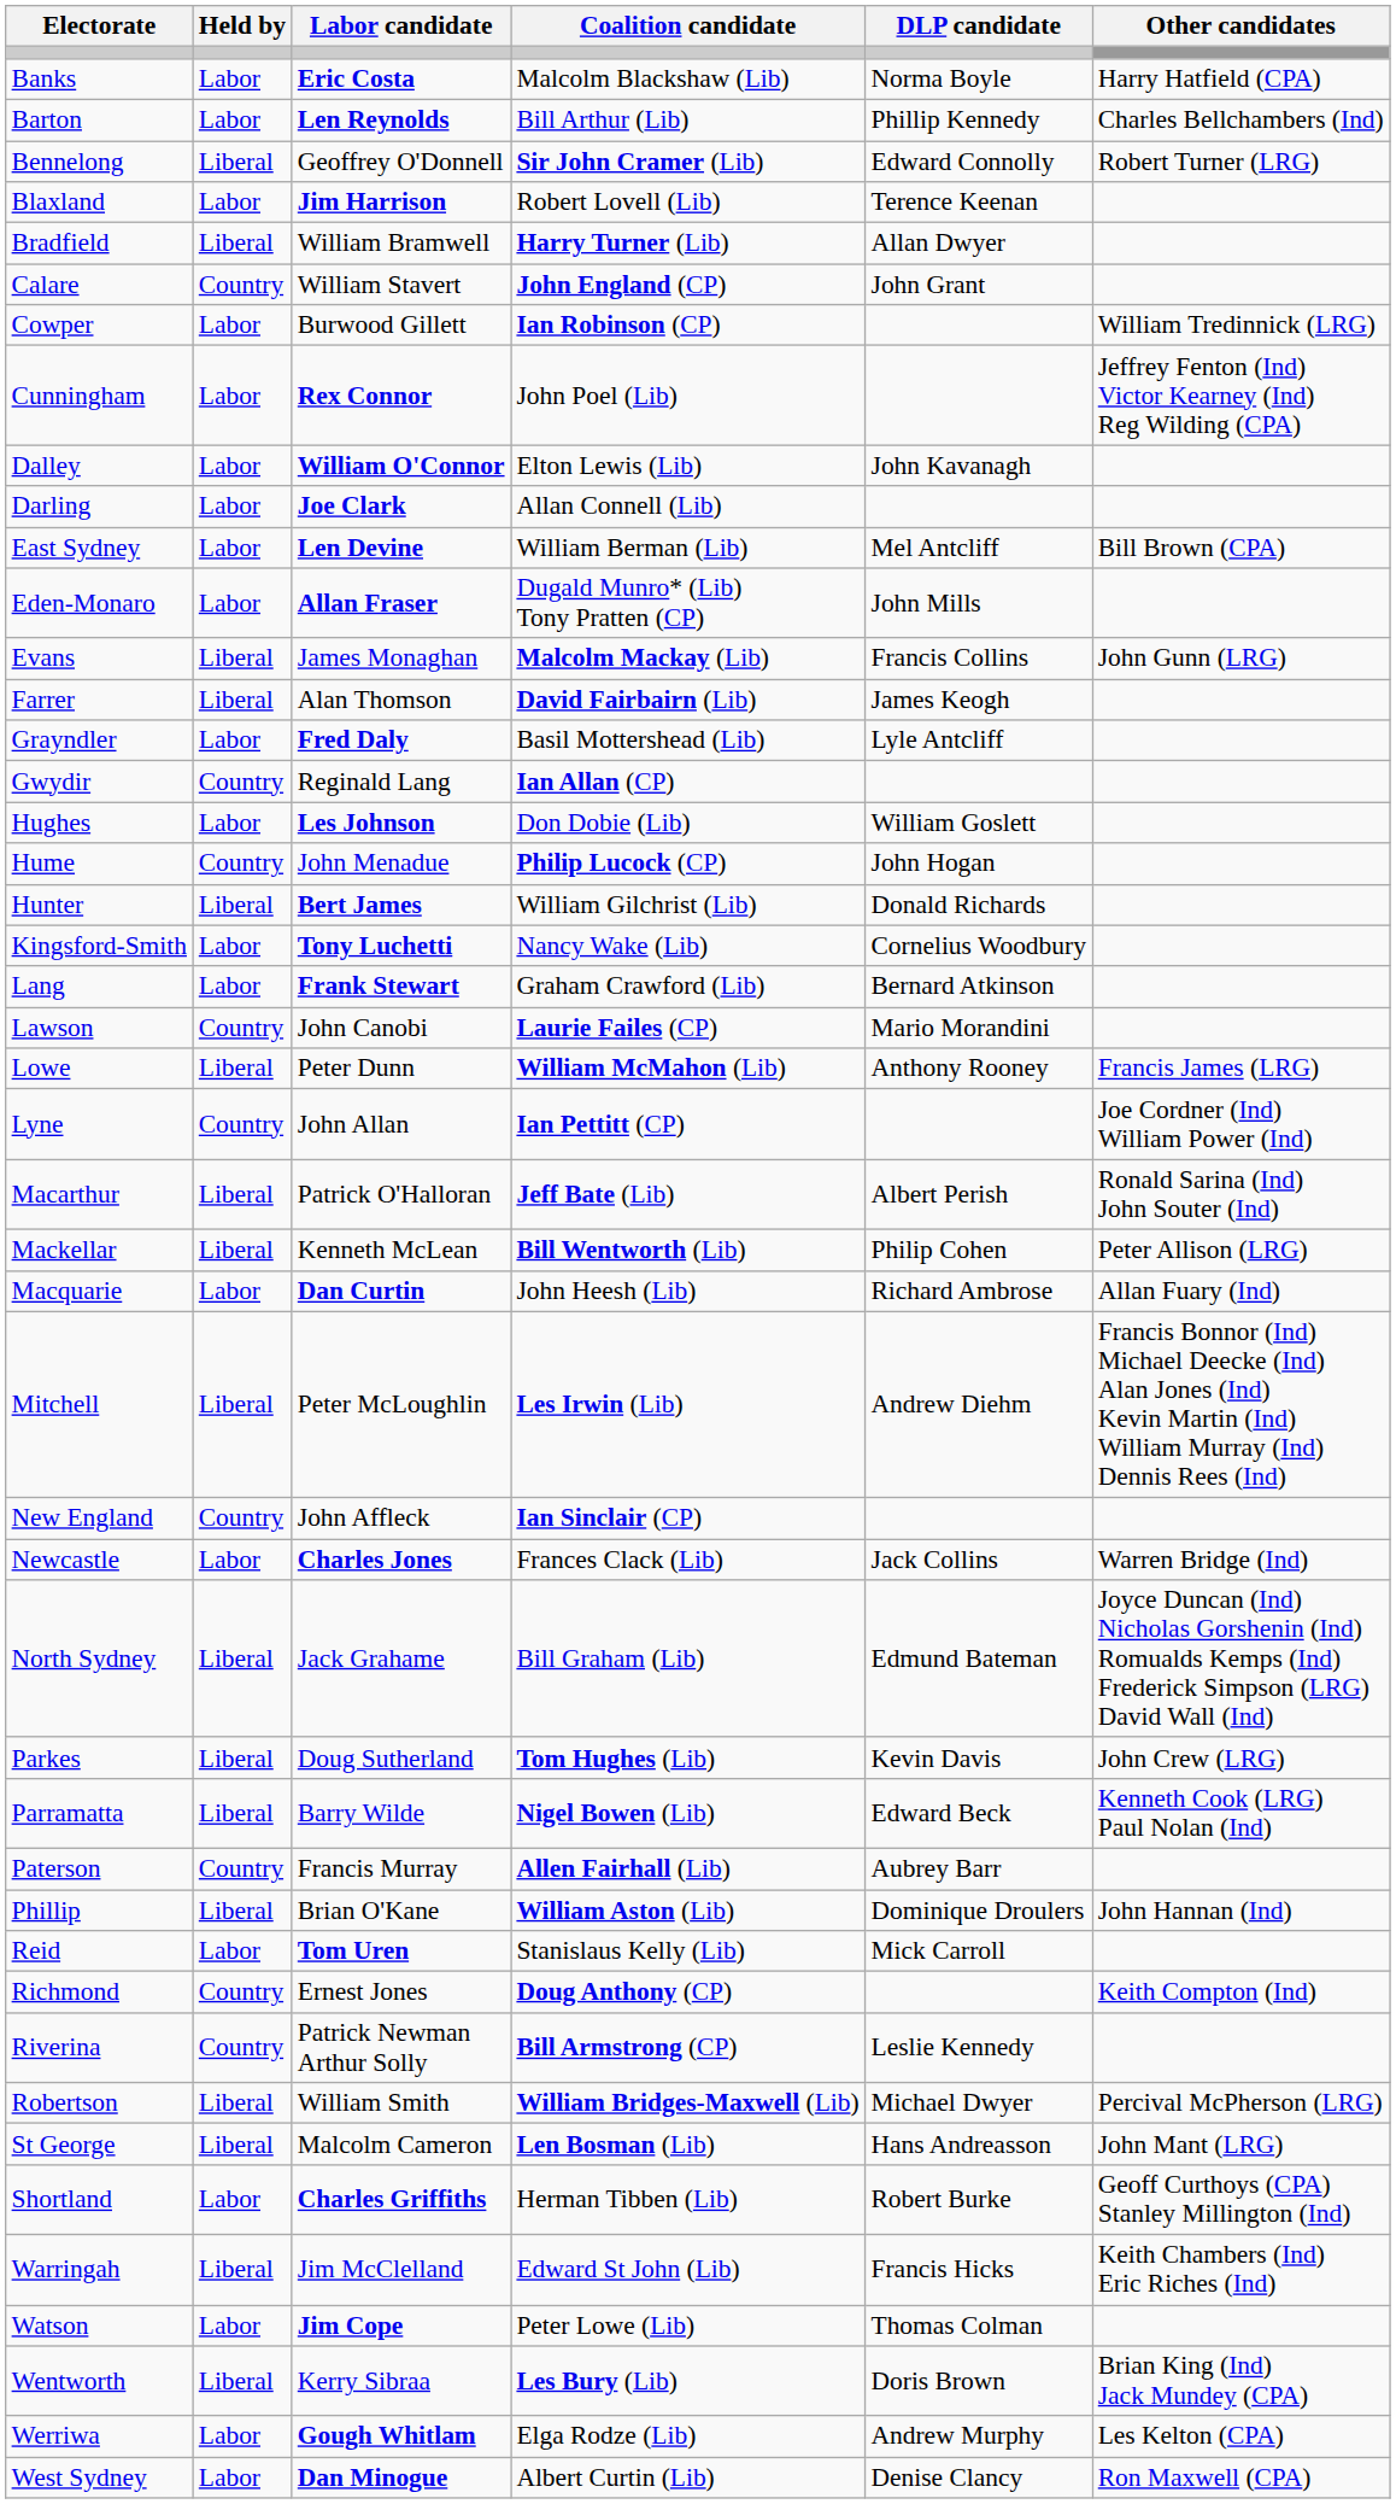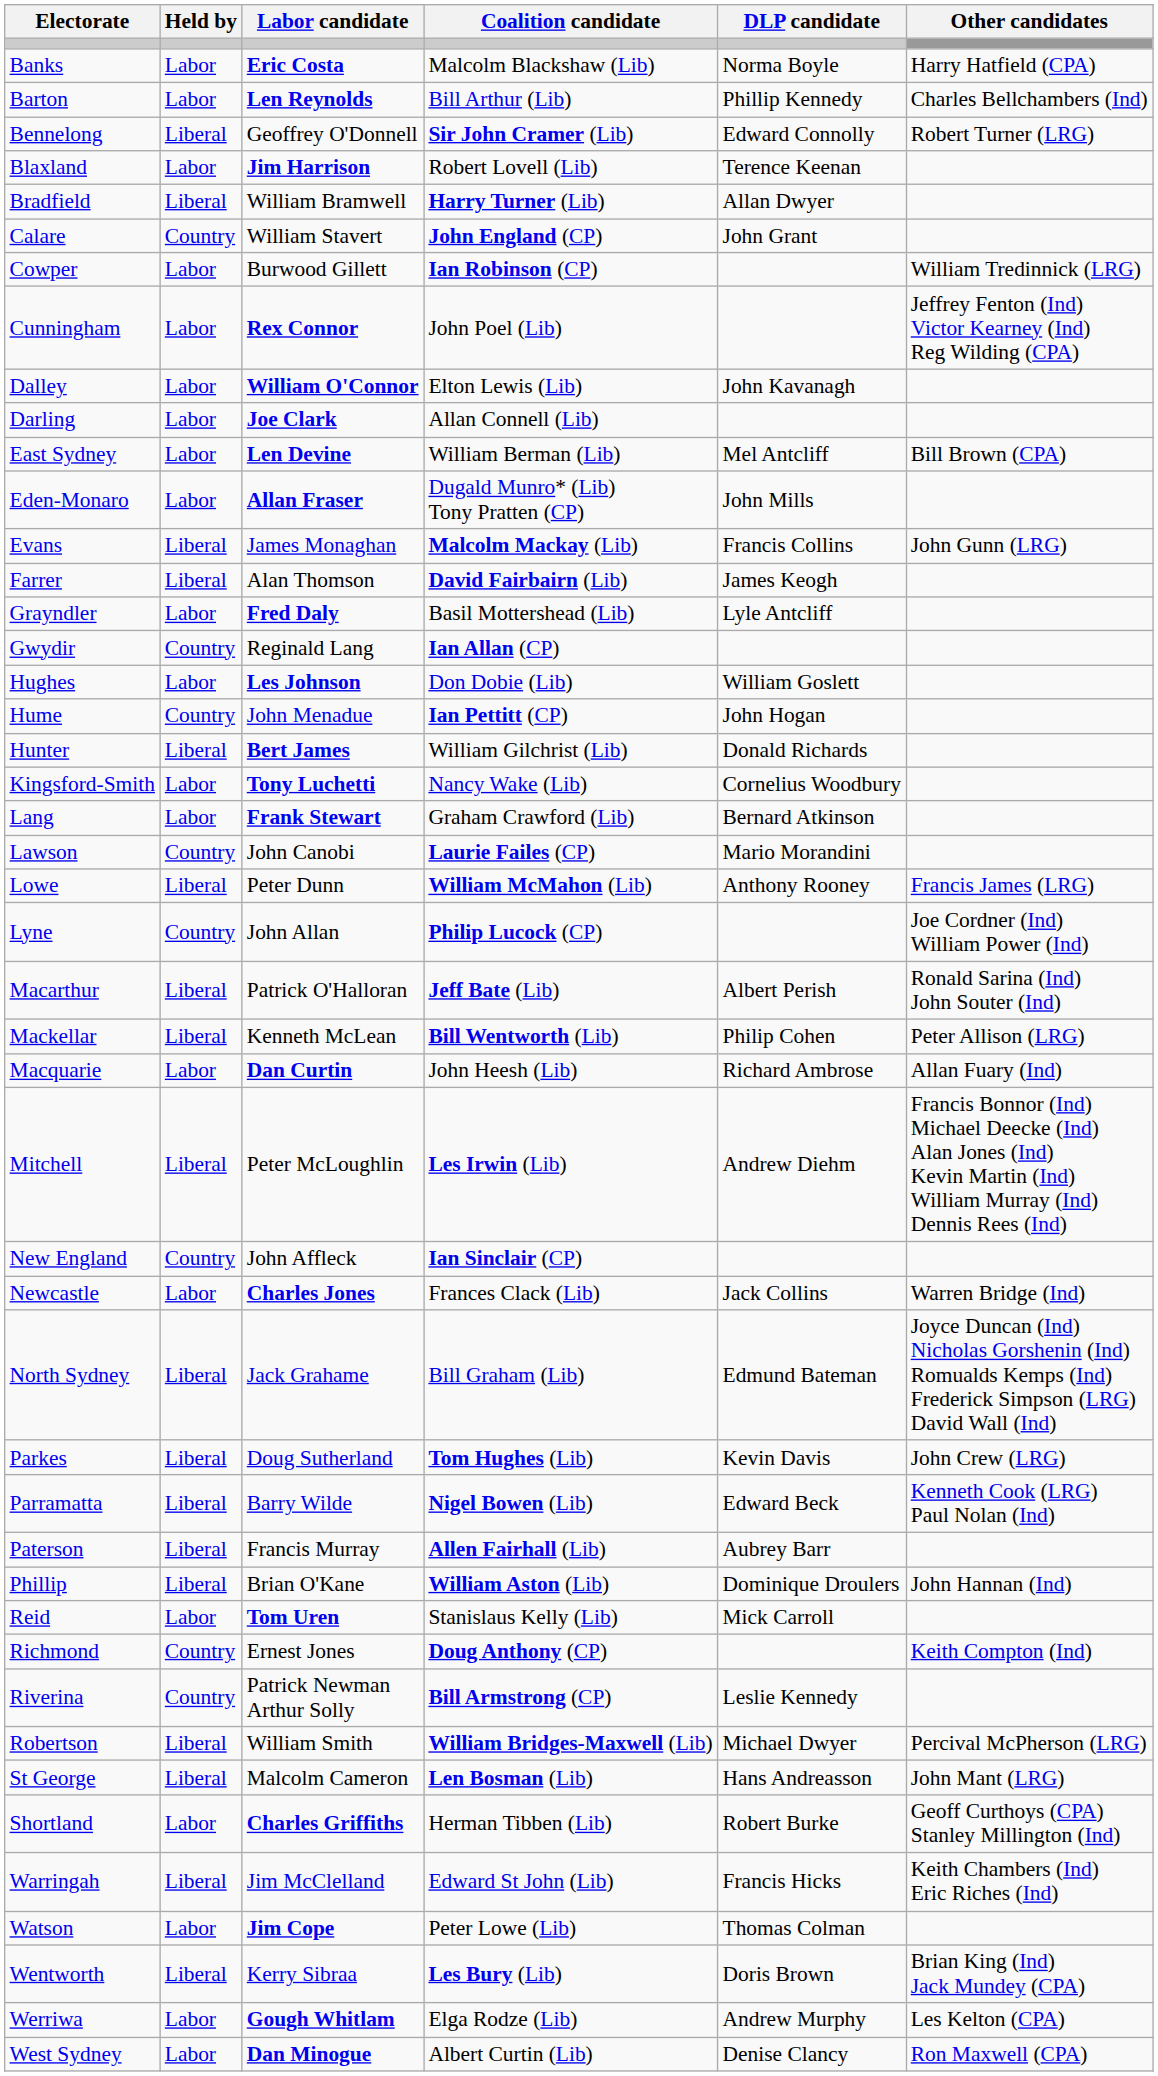 <table class="wikitable">
 <tr>
 <th>Electorate</th>
 <th>Held by</th>
 <th><a href='#'>Labor</a> candidate</th>
 <th><a href='#'>Coalition</a> candidate</th>
 <th><a href='#'>DLP</a> candidate</th>
 <th>Other candidates</th>
 </tr>
 <tr bgcolor="#cccccc">
 <td></td>
 <td></td>
 <td></td>
 <td></td>
 <td></td>
 <td bgcolor="#999999"></td>
 </tr>
 <tr>
 <td><a href='#'>Banks</a></td>
 <td><a href='#'>Labor</a></td>
 <td><strong><a href='#'>Eric Costa</a></strong></td>
 <td>Malcolm Blackshaw (<a href='#'>Lib</a>)</td>
 <td>Norma Boyle</td>
 <td>Harry Hatfield (<a href='#'>CPA</a>)</td>
 </tr>
 <tr>
 <td><a href='#'>Barton</a></td>
 <td><a href='#'>Labor</a></td>
 <td><strong><a href='#'>Len Reynolds</a></strong></td>
 <td><a href='#'>Bill Arthur</a> (<a href='#'>Lib</a>)</td>
 <td>Phillip Kennedy</td>
 <td>Charles Bellchambers (<a href='#'>Ind</a>)</td>
 </tr>
 <tr>
 <td><a href='#'>Bennelong</a></td>
 <td><a href='#'>Liberal</a></td>
 <td>Geoffrey O'Donnell</td>
 <td><strong><a href='#'>Sir John Cramer</a></strong> (<a href='#'>Lib</a>)</td>
 <td>Edward Connolly</td>
 <td>Robert Turner (<a href='#'>LRG</a>)</td>
 </tr>
 <tr>
 <td><a href='#'>Blaxland</a></td>
 <td><a href='#'>Labor</a></td>
 <td><strong><a href='#'>Jim Harrison</a></strong></td>
 <td>Robert Lovell (<a href='#'>Lib</a>)</td>
 <td>Terence Keenan</td>
 <td></td>
 </tr>
 <tr>
 <td><a href='#'>Bradfield</a></td>
 <td><a href='#'>Liberal</a></td>
 <td>William Bramwell</td>
 <td><strong><a href='#'>Harry Turner</a></strong> (<a href='#'>Lib</a>)</td>
 <td>Allan Dwyer</td>
 <td></td>
 </tr>
 <tr>
 <td><a href='#'>Calare</a></td>
 <td><a href='#'>Country</a></td>
 <td>William Stavert</td>
 <td><strong><a href='#'>John England</a></strong> (<a href='#'>CP</a>)</td>
 <td>John Grant</td>
 <td></td>
 </tr>
 <tr>
 <td><a href='#'>Cowper</a></td>
 <td><a href='#'>Labor</a></td>
 <td>Burwood Gillett</td>
 <td><strong><a href='#'>Ian Robinson</a></strong> (<a href='#'>CP</a>)</td>
 <td></td>
 <td>William Tredinnick (<a href='#'>LRG</a>)</td>
 </tr>
 <tr>
 <td><a href='#'>Cunningham</a></td>
 <td><a href='#'>Labor</a></td>
 <td><strong><a href='#'>Rex Connor</a></strong></td>
 <td>John Poel (<a href='#'>Lib</a>)</td>
 <td></td>
 <td>Jeffrey Fenton (<a href='#'>Ind</a>)<br><a href='#'>Victor Kearney</a> (<a href='#'>Ind</a>)<br>Reg Wilding (<a href='#'>CPA</a>)</td>
 </tr>
 <tr>
 <td><a href='#'>Dalley</a></td>
 <td><a href='#'>Labor</a></td>
 <td><strong><a href='#'>William O'Connor</a></strong></td>
 <td>Elton Lewis (<a href='#'>Lib</a>)</td>
 <td>John Kavanagh</td>
 <td></td>
 </tr>
 <tr>
 <td><a href='#'>Darling</a></td>
 <td><a href='#'>Labor</a></td>
 <td><strong><a href='#'>Joe Clark</a></strong></td>
 <td>Allan Connell (<a href='#'>Lib</a>)</td>
 <td></td>
 <td></td>
 </tr>
 <tr>
 <td><a href='#'>East Sydney</a></td>
 <td><a href='#'>Labor</a></td>
 <td><strong><a href='#'>Len Devine</a></strong></td>
 <td>William Berman (<a href='#'>Lib</a>)</td>
 <td>Mel Antcliff</td>
 <td>Bill Brown (<a href='#'>CPA</a>)</td>
 </tr>
 <tr>
 <td><a href='#'>Eden-Monaro</a></td>
 <td><a href='#'>Labor</a></td>
 <td><strong><a href='#'>Allan Fraser</a></strong></td>
 <td><a href='#'>Dugald Munro</a>* (<a href='#'>Lib</a>)<br>Tony Pratten (<a href='#'>CP</a>)</td>
 <td>John Mills</td>
 <td></td>
 </tr>
 <tr>
 <td><a href='#'>Evans</a></td>
 <td><a href='#'>Liberal</a></td>
 <td><a href='#'>James Monaghan</a></td>
 <td><strong><a href='#'>Malcolm Mackay</a></strong> (<a href='#'>Lib</a>)</td>
 <td>Francis Collins</td>
 <td>John Gunn (<a href='#'>LRG</a>)</td>
 </tr>
 <tr>
 <td><a href='#'>Farrer</a></td>
 <td><a href='#'>Liberal</a></td>
 <td>Alan Thomson</td>
 <td><strong><a href='#'>David Fairbairn</a></strong> (<a href='#'>Lib</a>)</td>
 <td>James Keogh</td>
 <td></td>
 </tr>
 <tr>
 <td><a href='#'>Grayndler</a></td>
 <td><a href='#'>Labor</a></td>
 <td><strong><a href='#'>Fred Daly</a></strong></td>
 <td>Basil Mottershead (<a href='#'>Lib</a>)</td>
 <td>Lyle Antcliff</td>
 <td></td>
 </tr>
 <tr>
 <td><a href='#'>Gwydir</a></td>
 <td><a href='#'>Country</a></td>
 <td>Reginald Lang</td>
 <td><strong><a href='#'>Ian Allan</a></strong> (<a href='#'>CP</a>)</td>
 <td></td>
 <td></td>
 </tr>
 <tr>
 <td><a href='#'>Hughes</a></td>
 <td><a href='#'>Labor</a></td>
 <td><strong><a href='#'>Les Johnson</a></strong></td>
 <td><a href='#'>Don Dobie</a> (<a href='#'>Lib</a>)</td>
 <td>William Goslett</td>
 <td></td>
 </tr>
 <tr>
 <td><a href='#'>Hume</a></td>
 <td><a href='#'>Country</a></td>
 <td><a href='#'>John Menadue</a></td>
-<td><strong><a href='#'>Philip Lucock</a></strong> (<a href='#'>CP</a>)</td>
+<td><strong><a href='#'>Ian Pettitt</a></strong> (<a href='#'>CP</a>)</td>
 <td>John Hogan</td>
 <td></td>
 </tr>
 <tr>
 <td><a href='#'>Hunter</a></td>
 <td><a href='#'>Liberal</a></td>
 <td><strong><a href='#'>Bert James</a></strong></td>
 <td>William Gilchrist (<a href='#'>Lib</a>)</td>
 <td>Donald Richards</td>
 <td></td>
 </tr>
 <tr>
 <td><a href='#'>Kingsford-Smith</a></td>
 <td><a href='#'>Labor</a></td>
 <td><strong><a href='#'>Tony Luchetti</a></strong></td>
 <td><a href='#'>Nancy Wake</a> (<a href='#'>Lib</a>)</td>
 <td>Cornelius Woodbury</td>
 <td></td>
 </tr>
 <tr>
 <td><a href='#'>Lang</a></td>
 <td><a href='#'>Labor</a></td>
 <td><strong><a href='#'>Frank Stewart</a></strong></td>
 <td>Graham Crawford (<a href='#'>Lib</a>)</td>
 <td>Bernard Atkinson</td>
 <td></td>
 </tr>
 <tr>
 <td><a href='#'>Lawson</a></td>
 <td><a href='#'>Country</a></td>
 <td>John Canobi</td>
 <td><strong><a href='#'>Laurie Failes</a></strong> (<a href='#'>CP</a>)</td>
 <td>Mario Morandini</td>
 <td></td>
 </tr>
 <tr>
 <td><a href='#'>Lowe</a></td>
 <td><a href='#'>Liberal</a></td>
 <td>Peter Dunn</td>
 <td><strong><a href='#'>William McMahon</a></strong> (<a href='#'>Lib</a>)</td>
 <td>Anthony Rooney</td>
 <td><a href='#'>Francis James</a> (<a href='#'>LRG</a>)</td>
 </tr>
 <tr>
 <td><a href='#'>Lyne</a></td>
 <td><a href='#'>Country</a></td>
 <td>John Allan</td>
-<td><strong><a href='#'>Ian Pettitt</a></strong> (<a href='#'>CP</a>)</td>
+<td><strong><a href='#'>Philip Lucock</a></strong> (<a href='#'>CP</a>)</td>
 <td></td>
 <td>Joe Cordner (<a href='#'>Ind</a>)<br>William Power (<a href='#'>Ind</a>)</td>
 </tr>
 <tr>
 <td><a href='#'>Macarthur</a></td>
 <td><a href='#'>Liberal</a></td>
 <td>Patrick O'Halloran</td>
 <td><strong><a href='#'>Jeff Bate</a></strong> (<a href='#'>Lib</a>)</td>
 <td>Albert Perish</td>
 <td>Ronald Sarina (<a href='#'>Ind</a>)<br>John Souter (<a href='#'>Ind</a>)</td>
 </tr>
 <tr>
 <td><a href='#'>Mackellar</a></td>
 <td><a href='#'>Liberal</a></td>
 <td>Kenneth McLean</td>
 <td><strong><a href='#'>Bill Wentworth</a></strong> (<a href='#'>Lib</a>)</td>
 <td>Philip Cohen</td>
 <td>Peter Allison (<a href='#'>LRG</a>)</td>
 </tr>
 <tr>
 <td><a href='#'>Macquarie</a></td>
 <td><a href='#'>Labor</a></td>
 <td><strong><a href='#'>Dan Curtin</a></strong></td>
 <td>John Heesh (<a href='#'>Lib</a>)</td>
 <td>Richard Ambrose</td>
 <td>Allan Fuary (<a href='#'>Ind</a>)</td>
 </tr>
 <tr>
 <td><a href='#'>Mitchell</a></td>
 <td><a href='#'>Liberal</a></td>
 <td>Peter McLoughlin</td>
 <td><strong><a href='#'>Les Irwin</a></strong> (<a href='#'>Lib</a>)</td>
 <td>Andrew Diehm</td>
 <td>Francis Bonnor (<a href='#'>Ind</a>)<br>Michael Deecke (<a href='#'>Ind</a>)<br>Alan Jones (<a href='#'>Ind</a>)<br>Kevin Martin (<a href='#'>Ind</a>)<br>William Murray (<a href='#'>Ind</a>)<br>Dennis Rees (<a href='#'>Ind</a>)</td>
 </tr>
 <tr>
 <td><a href='#'>New England</a></td>
 <td><a href='#'>Country</a></td>
 <td>John Affleck</td>
 <td><strong><a href='#'>Ian Sinclair</a></strong> (<a href='#'>CP</a>)</td>
 <td></td>
 <td></td>
 </tr>
 <tr>
 <td><a href='#'>Newcastle</a></td>
 <td><a href='#'>Labor</a></td>
 <td><strong><a href='#'>Charles Jones</a></strong></td>
 <td>Frances Clack (<a href='#'>Lib</a>)</td>
 <td>Jack Collins</td>
 <td>Warren Bridge (<a href='#'>Ind</a>)</td>
 </tr>
 <tr>
 <td><a href='#'>North Sydney</a></td>
 <td><a href='#'>Liberal</a></td>
 <td><a href='#'>Jack Grahame</a></td>
 <td><a href='#'>Bill Graham</a> (<a href='#'>Lib</a>)</td>
 <td>Edmund Bateman</td>
 <td>Joyce Duncan (<a href='#'>Ind</a>)<br><a href='#'>Nicholas Gorshenin</a> (<a href='#'>Ind</a>)<br>Romualds Kemps (<a href='#'>Ind</a>)<br>Frederick Simpson (<a href='#'>LRG</a>)<br>David Wall (<a href='#'>Ind</a>)</td>
 </tr>
 <tr>
 <td><a href='#'>Parkes</a></td>
 <td><a href='#'>Liberal</a></td>
 <td><a href='#'>Doug Sutherland</a></td>
 <td><strong><a href='#'>Tom Hughes</a></strong> (<a href='#'>Lib</a>)</td>
 <td>Kevin Davis</td>
 <td>John Crew (<a href='#'>LRG</a>)</td>
 </tr>
 <tr>
 <td><a href='#'>Parramatta</a></td>
 <td><a href='#'>Liberal</a></td>
 <td><a href='#'>Barry Wilde</a></td>
 <td><strong><a href='#'>Nigel Bowen</a></strong> (<a href='#'>Lib</a>)</td>
 <td>Edward Beck</td>
 <td><a href='#'>Kenneth Cook</a> (<a href='#'>LRG</a>)<br>Paul Nolan (<a href='#'>Ind</a>)</td>
 </tr>
 <tr>
 <td><a href='#'>Paterson</a></td>
-<td><a href='#'>Country</a></td>
+<td><a href='#'>Liberal</a></td>
 <td>Francis Murray</td>
 <td><strong><a href='#'>Allen Fairhall</a></strong> (<a href='#'>Lib</a>)</td>
 <td>Aubrey Barr</td>
 <td></td>
 </tr>
 <tr>
 <td><a href='#'>Phillip</a></td>
 <td><a href='#'>Liberal</a></td>
 <td>Brian O'Kane</td>
 <td><strong><a href='#'>William Aston</a></strong> (<a href='#'>Lib</a>)</td>
 <td>Dominique Droulers</td>
 <td>John Hannan (<a href='#'>Ind</a>)</td>
 </tr>
 <tr>
 <td><a href='#'>Reid</a></td>
 <td><a href='#'>Labor</a></td>
 <td><strong><a href='#'>Tom Uren</a></strong></td>
 <td>Stanislaus Kelly (<a href='#'>Lib</a>)</td>
 <td>Mick Carroll</td>
 <td></td>
 </tr>
 <tr>
 <td><a href='#'>Richmond</a></td>
 <td><a href='#'>Country</a></td>
 <td>Ernest Jones</td>
 <td><strong><a href='#'>Doug Anthony</a></strong> (<a href='#'>CP</a>)</td>
 <td></td>
 <td><a href='#'>Keith Compton</a> (<a href='#'>Ind</a>)</td>
 </tr>
 <tr>
 <td><a href='#'>Riverina</a></td>
 <td><a href='#'>Country</a></td>
 <td>Patrick Newman<br>Arthur Solly</td>
 <td><strong><a href='#'>Bill Armstrong</a></strong> (<a href='#'>CP</a>)</td>
 <td>Leslie Kennedy</td>
 <td></td>
 </tr>
 <tr>
 <td><a href='#'>Robertson</a></td>
 <td><a href='#'>Liberal</a></td>
 <td>William Smith</td>
 <td><strong><a href='#'>William Bridges-Maxwell</a></strong> (<a href='#'>Lib</a>)</td>
 <td>Michael Dwyer</td>
 <td>Percival McPherson (<a href='#'>LRG</a>)</td>
 </tr>
 <tr>
 <td><a href='#'>St George</a></td>
 <td><a href='#'>Liberal</a></td>
 <td>Malcolm Cameron</td>
 <td><strong><a href='#'>Len Bosman</a></strong> (<a href='#'>Lib</a>)</td>
 <td>Hans Andreasson</td>
 <td>John Mant (<a href='#'>LRG</a>)</td>
 </tr>
 <tr>
 <td><a href='#'>Shortland</a></td>
 <td><a href='#'>Labor</a></td>
 <td><strong><a href='#'>Charles Griffiths</a></strong></td>
 <td>Herman Tibben (<a href='#'>Lib</a>)</td>
 <td>Robert Burke</td>
 <td>Geoff Curthoys (<a href='#'>CPA</a>)<br>Stanley Millington (<a href='#'>Ind</a>)</td>
 </tr>
 <tr>
 <td><a href='#'>Warringah</a></td>
 <td><a href='#'>Liberal</a></td>
 <td><a href='#'>Jim McClelland</a></td>
 <td><a href='#'>Edward St John</a> (<a href='#'>Lib</a>)</td>
 <td>Francis Hicks</td>
 <td>Keith Chambers (<a href='#'>Ind</a>)<br>Eric Riches (<a href='#'>Ind</a>)</td>
 </tr>
 <tr>
 <td><a href='#'>Watson</a></td>
 <td><a href='#'>Labor</a></td>
 <td><strong><a href='#'>Jim Cope</a></strong></td>
 <td>Peter Lowe (<a href='#'>Lib</a>)</td>
 <td>Thomas Colman</td>
 <td></td>
 </tr>
 <tr>
 <td><a href='#'>Wentworth</a></td>
 <td><a href='#'>Liberal</a></td>
 <td><a href='#'>Kerry Sibraa</a></td>
 <td><strong><a href='#'>Les Bury</a></strong> (<a href='#'>Lib</a>)</td>
 <td>Doris Brown</td>
 <td>Brian King (<a href='#'>Ind</a>)<br><a href='#'>Jack Mundey</a> (<a href='#'>CPA</a>)</td>
 </tr>
 <tr>
 <td><a href='#'>Werriwa</a></td>
 <td><a href='#'>Labor</a></td>
 <td><strong><a href='#'>Gough Whitlam</a></strong></td>
 <td>Elga Rodze (<a href='#'>Lib</a>)</td>
 <td>Andrew Murphy</td>
 <td>Les Kelton (<a href='#'>CPA</a>)</td>
 </tr>
 <tr>
 <td><a href='#'>West Sydney</a></td>
 <td><a href='#'>Labor</a></td>
 <td><strong><a href='#'>Dan Minogue</a></strong></td>
 <td>Albert Curtin (<a href='#'>Lib</a>)</td>
 <td>Denise Clancy</td>
 <td><a href='#'>Ron Maxwell</a> (<a href='#'>CPA</a>)</td>
 </tr>
 </table>
